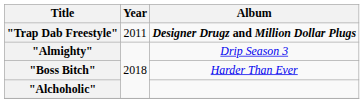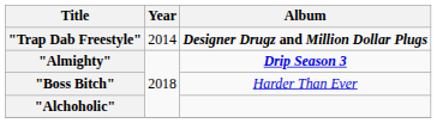 <table class="wikitable plainrowheaders" style="text-align:center;">
 <tr>
 <th>Title</th>
 <th>Year</th>
 <th>Album</th>
 </tr>
 <tr>
 <th scope="row">"Trap Dab Freestyle"<br></th>
-<td>2011</td>
+<td>2014</td>
 <td><strong><em>Designer Drugz</em> and <em>Million Dollar Plugs</em></strong></td>
 </tr>
 <tr>
 <th scope="row">"Almighty"<br></th>
 <td rowspan="3">2018</td>
-<td><em><a href='#'>Drip Season 3</a></em></td>
+<td><strong><em><a href='#'>Drip Season 3</a></em></strong></td>
 </tr>
 <tr>
 <th scope="row">"Boss Bitch"<br></th>
 <td><em><a href='#'>Harder Than Ever</a></em></td>
 </tr>
 <tr>
 <th scope="row">"Alchoholic"<br></th>
 <td></td>
 </tr>
 <tr>
 </tr>
 </table>
